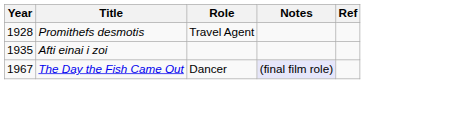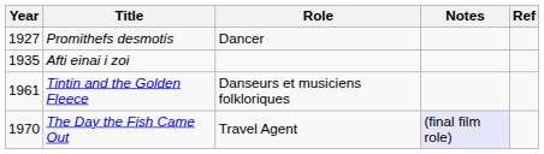 <table class="wikitable">
 <tr>
 <th>Year</th>
 <th>Title</th>
 <th>Role</th>
 <th>Notes</th>
 <th>Ref</th>
 </tr>
 <tr>
-<td>1928</td>
+<td>1927</td>
 <td><em>Promithefs desmotis</em></td>
-<td>Travel Agent</td>
+<td>Dancer</td>
 <td></td>
 <td></td>
 </tr>
 <tr>
 <td>1935</td>
 <td><em>Afti einai i zoi</em></td>
 <td></td>
 <td></td>
 <td></td>
 </tr>
 <tr>
-<td>1967</td>
+<td>1961</td>
+<td><em><a href='#'>Tintin and the Golden Fleece</a></em></td>
+<td>Danseurs et musiciens folkloriques</td>
+<td></td>
+<td></td>
+</tr>
+<tr>
+<td>1970</td>
 <td><em><a href='#'>The Day the Fish Came Out</a></em></td>
-<td>Dancer</td>
+<td>Travel Agent</td>
 <td style="background: lavender;">(final film role)</td>
 <td></td>
 </tr>
 </table>
